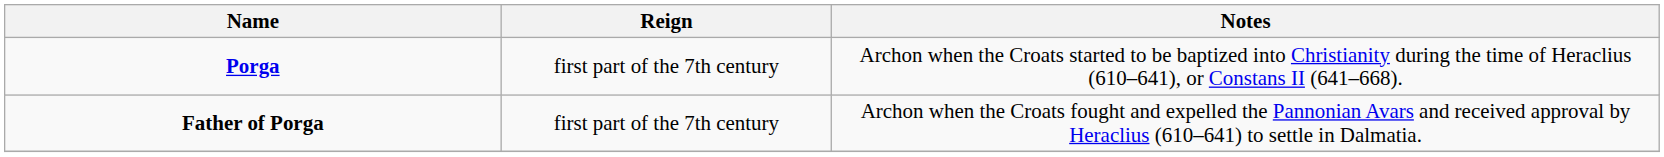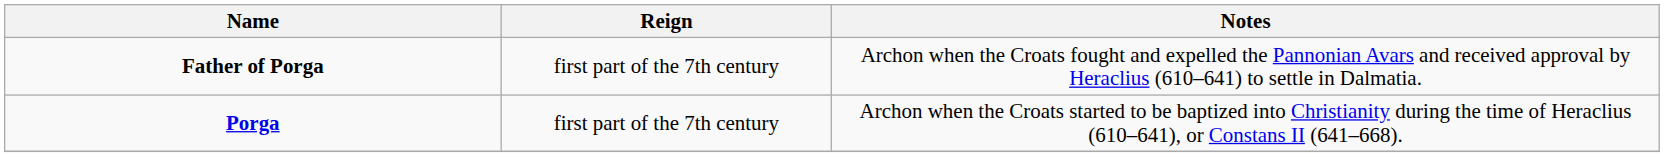 <table class="wikitable" style="text-align:center"  width=100%>
 <tr>
 <th width=15%>Name</th>
 <th width=10%>Reign</th>
 <th width=25%>Notes</th>
 </tr>
 <tr>
+<td><strong>Father of Porga</strong></td>
+<td>first part of the 7th century</td>
+<td>Archon when the Croats fought and expelled the <a href='#'>Pannonian Avars</a> and received approval by <a href='#'>Heraclius</a> (610–641) to settle in Dalmatia.</td>
+</tr>
+<tr>
 <td><strong><a href='#'>Porga</a></strong></td>
 <td>first part of the 7th century</td>
 <td>Archon when the Croats started to be baptized into <a href='#'>Christianity</a> during the time of Heraclius (610–641), or <a href='#'>Constans II</a> (641–668).</td>
 </tr>
 <tr>
-<td><strong>Father of Porga</strong></td>
-<td>first part of the 7th century</td>
-<td>Archon when the Croats fought and expelled the <a href='#'>Pannonian Avars</a> and received approval by <a href='#'>Heraclius</a> (610–641) to settle in Dalmatia.</td>
-</tr>
-<tr>
 </tr>
 </table>
